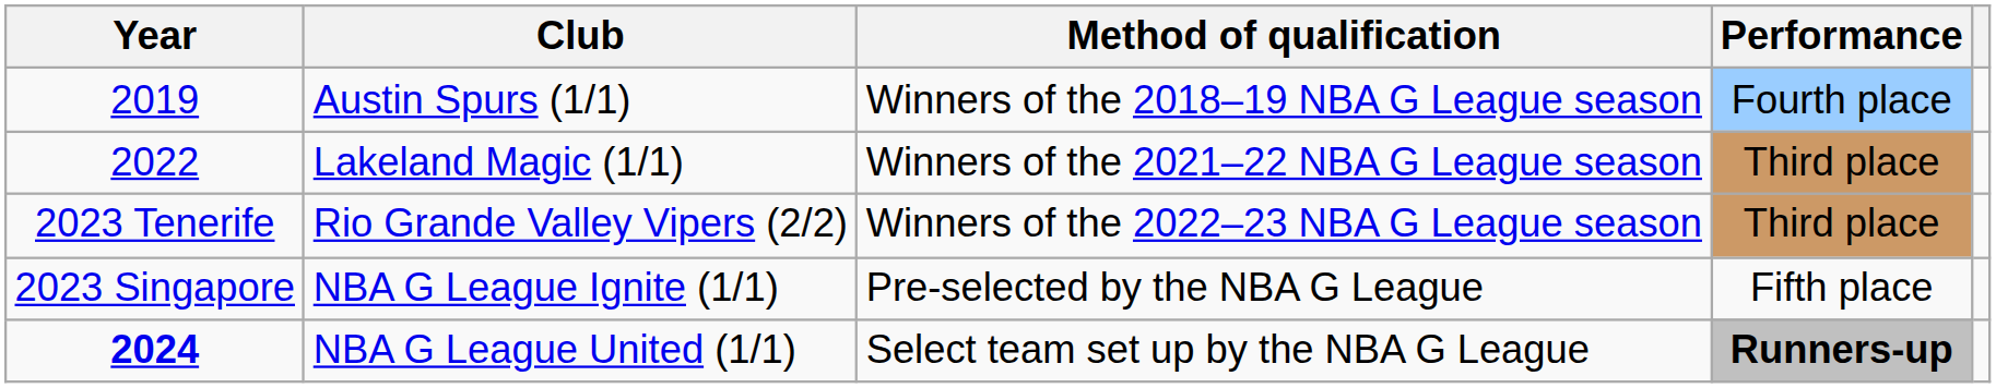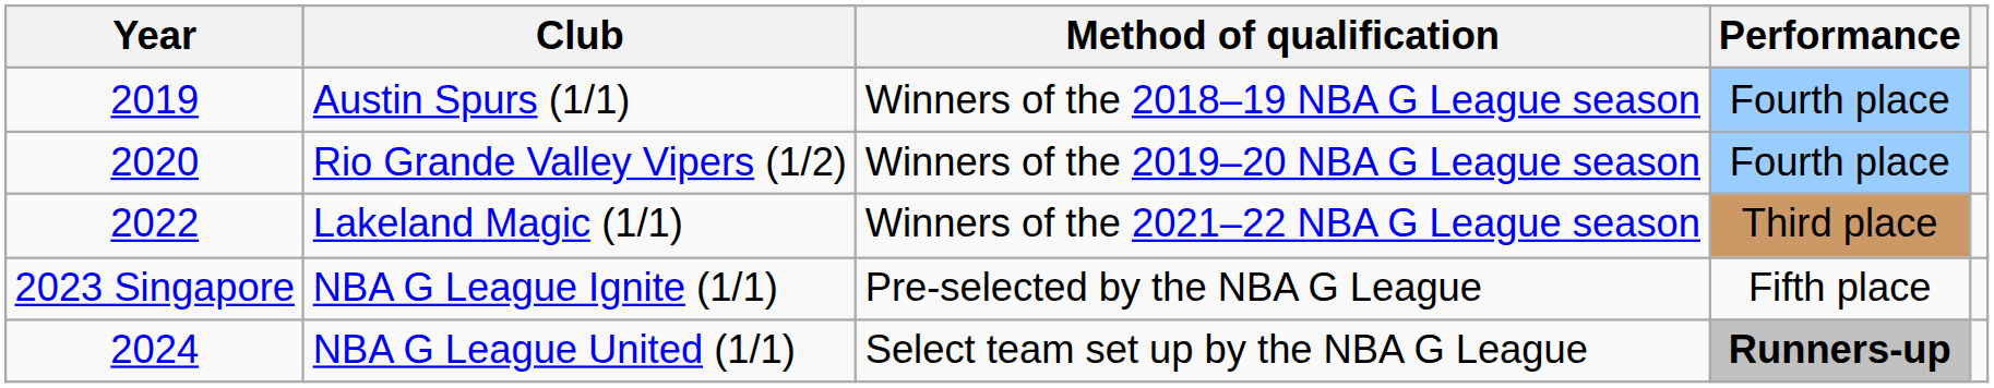 <table class="wikitable plainrowheaders sortable" style="text-align:center;">
 <tr>
 <th scope="col">Year</th>
 <th scope="col">Club</th>
 <th scope="col">Method of qualification</th>
 <th scope="col">Performance</th>
 <th class="unsortable"></th>
 </tr>
 <tr align="center">
 <td scope="row"><a href='#'>2019</a></td>
 <td align="left"> <a href='#'>Austin Spurs</a> (1/1)</td>
 <td align="left">Winners of the <a href='#'>2018–19 NBA G League season</a></td>
 <td bgcolor="9acdff">Fourth place</td>
 <td></td>
 </tr>
 <tr align="center">
+<td scope="row"><a href='#'>2020</a></td>
+<td align="left"> <a href='#'>Rio Grande Valley Vipers</a> (1/2)</td>
+<td align="left">Winners of the <a href='#'>2019–20 NBA G League season</a></td>
+<td bgcolor="9acdff">Fourth place</td>
+<td></td>
+</tr>
+<tr align="center">
 <td><a href='#'>2022</a></td>
 <td align="left"> <a href='#'>Lakeland Magic</a> (1/1)</td>
 <td align="left">Winners of the <a href='#'>2021–22 NBA G League season</a></td>
-<td bgcolor="cc9966">Third place</td>
-<td></td>
-</tr>
-<tr align="center">
-<td><a href='#'>2023 Tenerife</a></td>
-<td align="left"> <a href='#'>Rio Grande Valley Vipers</a> (2/2)</td>
-<td align="left">Winners of the <a href='#'>2022–23 NBA G League season</a></td>
 <td bgcolor="cc9966">Third place</td>
 <td></td>
 </tr>
 <tr align="center">
 <td><a href='#'>2023 Singapore</a></td>
 <td align="left"> <a href='#'>NBA G League Ignite</a> (1/1)</td>
 <td align="left">Pre-selected by the NBA G League</td>
 <td>Fifth place</td>
 <td></td>
 </tr>
 <tr>
-<td><strong><a href='#'>2024</a></strong></td>
+<td><a href='#'>2024</a></td>
 <td align="left"> <a href='#'>NBA G League United</a> (1/1)</td>
 <td align="left">Select team set up by the NBA G League</td>
 <td bgcolor="silver"><strong>Runners-up</strong></td>
 <td></td>
 </tr>
 </table>
